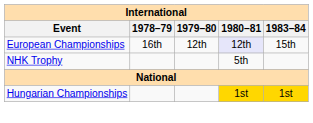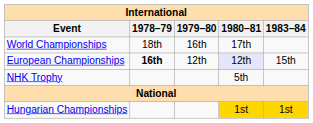 <table class="wikitable" style="text-align:center">
 <tr>
 <th style="background-color: #ffdead; " colspan=5 align=center>International</th>
 </tr>
 <tr>
 <th>Event</th>
 <th>1978–79</th>
 <th>1979–80</th>
 <th>1980–81</th>
 <th>1983–84</th>
 </tr>
 <tr>
+<td align=left><a href='#'>World Championships</a></td>
+<td>18th</td>
+<td>16th</td>
+<td>17th</td>
+<td></td>
+</tr>
+<tr>
 <td align=left><a href='#'>European Championships</a></td>
-<td>16th</td>
+<td><strong>16th</strong></td>
 <td>12th</td>
 <td style="background: lavender;">12th</td>
 <td>15th</td>
 </tr>
 <tr>
 <td align=left><a href='#'>NHK Trophy</a></td>
 <td></td>
 <td></td>
 <td>5th</td>
 <td></td>
 </tr>
 <tr>
 <th style="background-color: #ffdead; " colspan=5 align=center>National</th>
 </tr>
 <tr>
 <td align=left><a href='#'>Hungarian Championships</a></td>
 <td></td>
 <td></td>
 <td bgcolor=gold>1st</td>
 <td bgcolor=gold>1st</td>
 </tr>
 </table>
